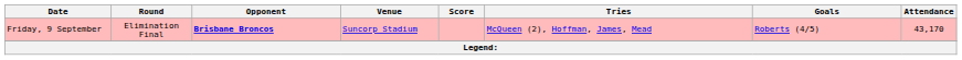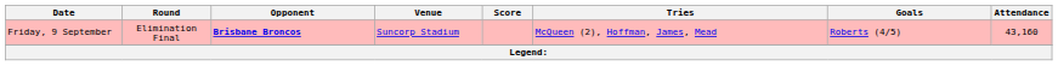 <table class="wikitable" style="font-size:75%;">
 <tr>
 <th width="120">Date</th>
 <th width="90">Round</th>
 <th width="170">Opponent</th>
 <th width="110">Venue</th>
 <th width="50">Score</th>
 <th width="310">Tries</th>
 <th width="170">Goals</th>
 <th width="60">Attendance</th>
 </tr>
 <tr bgcolor= #FFBBBB>
 <td>Friday, 9 September</td>
 <td style="text-align:center;">Elimination Final</td>
 <td><strong> <a href='#'>Brisbane Broncos</a></strong></td>
 <td><a href='#'>Suncorp Stadium</a></td>
 <td style="text-align:center;"></td>
 <td><a href='#'>McQueen</a> (2), <a href='#'>Hoffman</a>, <a href='#'>James</a>, <a href='#'>Mead</a></td>
 <td><a href='#'>Roberts</a> (4/5)</td>
-<td style="text-align:center;">43,170</td>
+<td style="text-align:center;">43,160</td>
 </tr>
 <tr bgcolor= #AAAAAA>
 </tr>
 <tr>
 <th colspan="8"><strong>Legend</strong>:   </th>
 </tr>
 </table>
